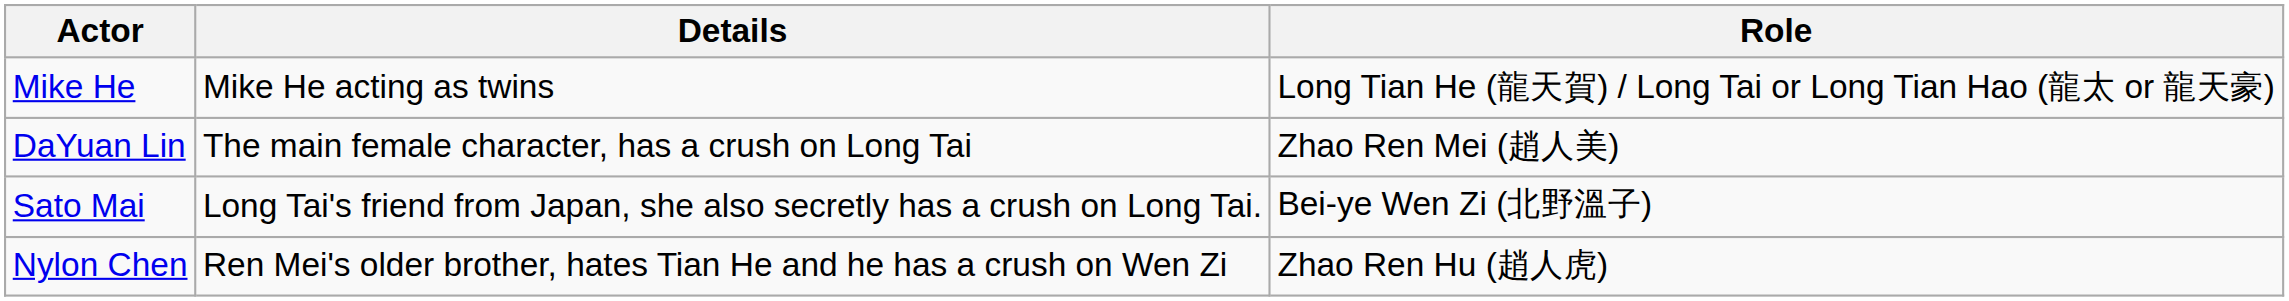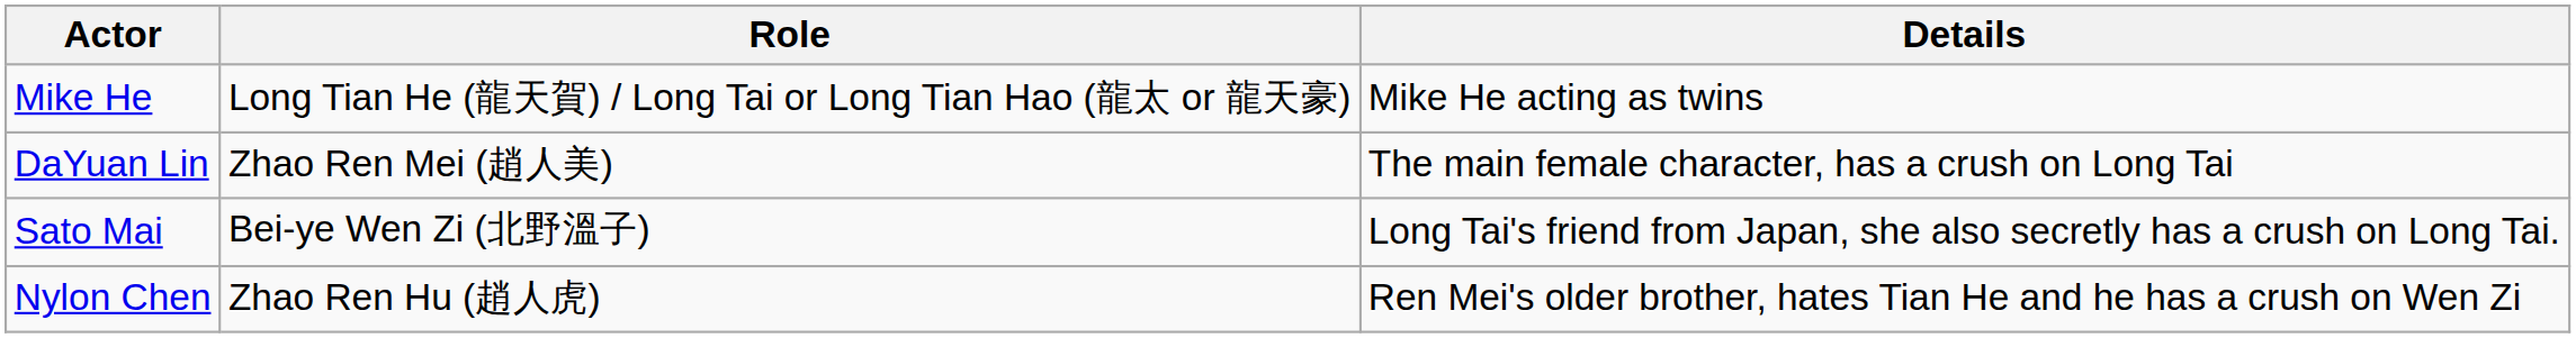 <table class="wikitable">
 <tr>
 <th>Actor</th>
+<th>Role</th>
 <th>Details</th>
-<th>Role</th>
 </tr>
 <tr>
 <td><a href='#'>Mike He</a></td>
+<td>Long Tian He (龍天賀) / Long Tai or Long Tian Hao (龍太 or 龍天豪)</td>
 <td>Mike He acting as twins</td>
-<td>Long Tian He (龍天賀) / Long Tai or Long Tian Hao (龍太 or 龍天豪)</td>
 </tr>
 <tr>
 <td><a href='#'>DaYuan Lin</a></td>
+<td>Zhao Ren Mei (趙人美)</td>
 <td>The main female character, has a crush on Long Tai</td>
-<td>Zhao Ren Mei (趙人美)</td>
 </tr>
 <tr>
 <td><a href='#'>Sato Mai</a></td>
+<td>Bei-ye Wen Zi (北野溫子)</td>
 <td>Long Tai's friend from Japan, she also secretly has a crush on Long Tai.</td>
-<td>Bei-ye Wen Zi (北野溫子)</td>
 </tr>
 <tr>
 <td><a href='#'>Nylon Chen</a></td>
+<td>Zhao Ren Hu (趙人虎)</td>
 <td>Ren Mei's older brother, hates Tian He and he has a crush on Wen Zi</td>
-<td>Zhao Ren Hu (趙人虎)</td>
 </tr>
 </table>
